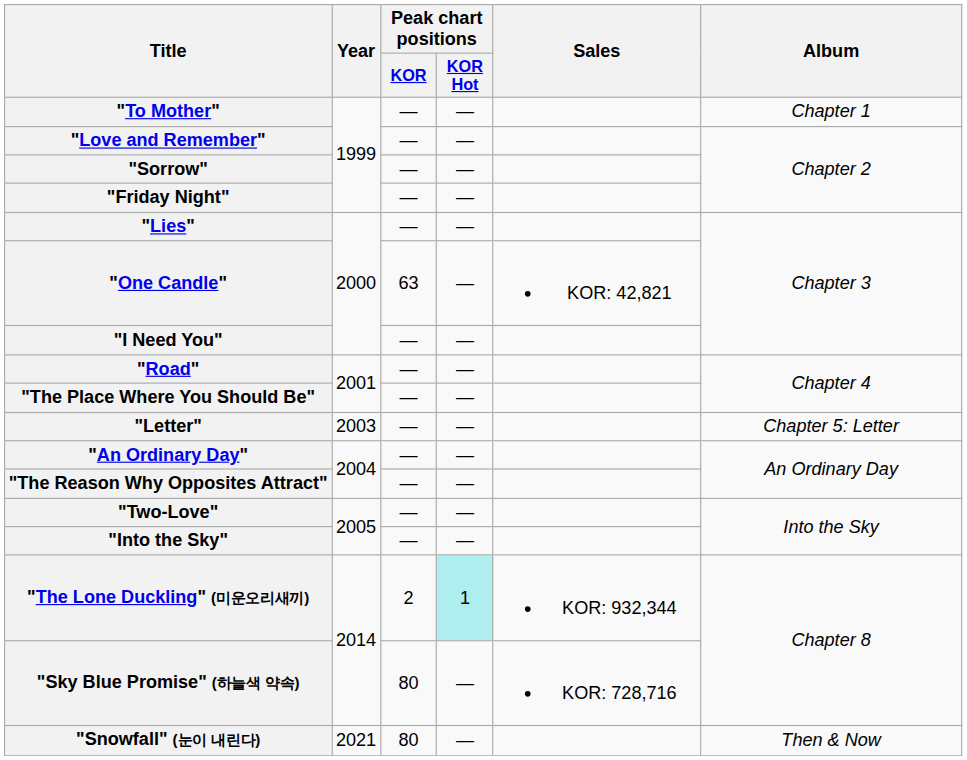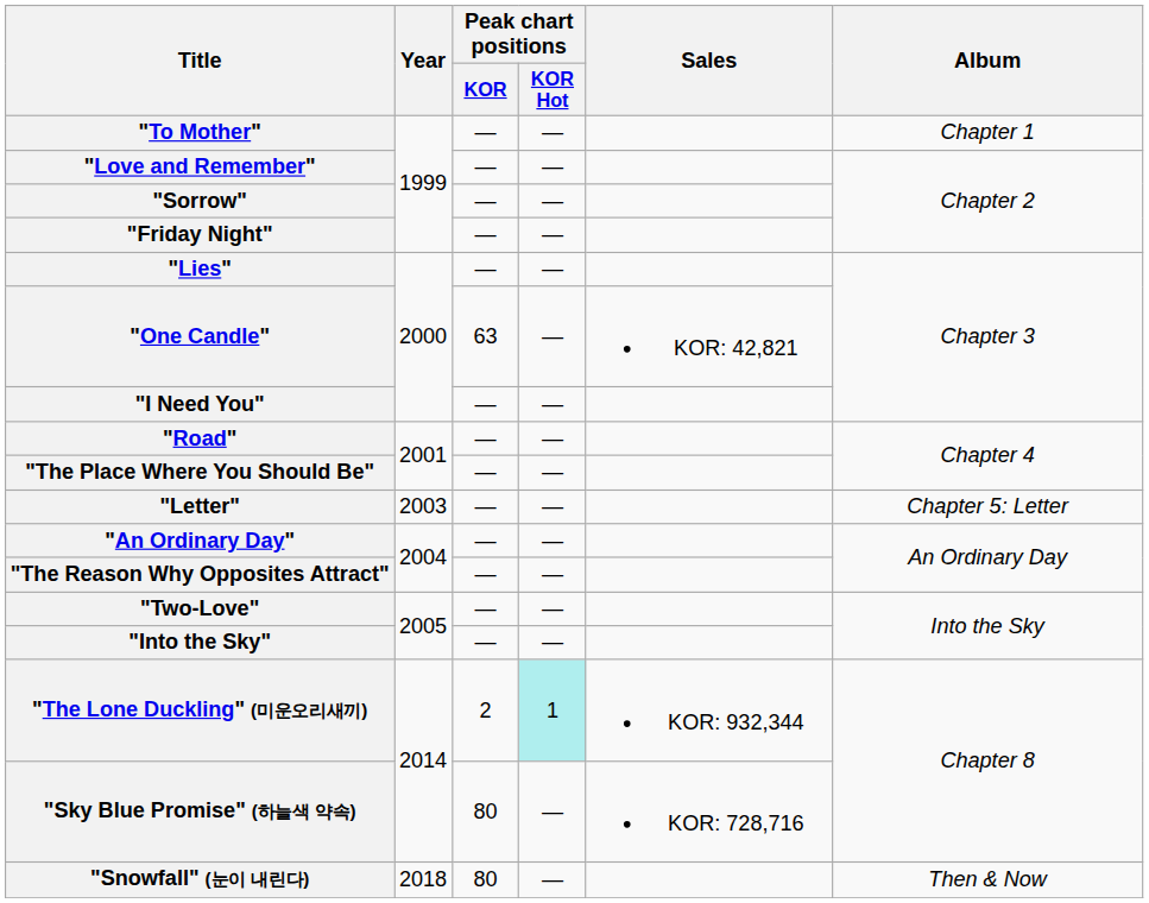 <table class="wikitable plainrowheaders" style="text-align:center;">
 <tr>
 <th rowspan="2" scope="col">Title</th>
 <th rowspan="2">Year</th>
 <th colspan="2" scope="col">Peak chart positions</th>
 <th rowspan="2" scope="col" style="width:11em;">Sales</th>
 <th rowspan="2" style="width:14em;">Album</th>
 </tr>
 <tr>
 <th scope="col" style="width:3em;font-size:90%;"><a href='#'>KOR</a></th>
 <th scope="col" style="width:3em;font-size:90%;"><a href='#'>KOR Hot</a></th>
 </tr>
 <tr>
 <th scope="row">"<a href='#'>To Mother</a>"</th>
 <td rowspan="4">1999</td>
 <td>—</td>
 <td>—</td>
 <td></td>
 <td><em>Chapter 1</em></td>
 </tr>
 <tr>
 <th scope="row">"<a href='#'>Love and Remember</a>"</th>
 <td>—</td>
 <td>—</td>
 <td></td>
 <td rowspan="3"><em>Chapter 2</em></td>
 </tr>
 <tr>
 <th scope="row">"Sorrow"</th>
 <td>—</td>
 <td>—</td>
 <td></td>
 </tr>
 <tr>
 <th scope="row">"Friday Night"</th>
 <td>—</td>
 <td>—</td>
 <td></td>
 </tr>
 <tr>
 <th scope="row">"<a href='#'>Lies</a>"</th>
 <td rowspan="3">2000</td>
 <td>—</td>
 <td>—</td>
 <td></td>
 <td rowspan="3"><em>Chapter 3</em></td>
 </tr>
 <tr>
 <th scope="row">"<a href='#'>One Candle</a>"</th>
 <td>63</td>
 <td>—</td>
 <td><br><ul><li>KOR: 42,821</li></ul></td>
 </tr>
 <tr>
 <th scope="row">"I Need You"</th>
 <td>—</td>
 <td>—</td>
 <td></td>
 </tr>
 <tr>
 <th scope="row">"<a href='#'>Road</a>"</th>
 <td rowspan="2">2001</td>
 <td>—</td>
 <td>—</td>
 <td></td>
 <td rowspan="2"><em>Chapter 4</em></td>
 </tr>
 <tr>
 <th scope="row">"The Place Where You Should Be"</th>
 <td>—</td>
 <td>—</td>
 <td></td>
 </tr>
 <tr>
 <th scope="row">"Letter"</th>
 <td>2003</td>
 <td>—</td>
 <td>—</td>
 <td></td>
 <td><em>Chapter 5: Letter</em></td>
 </tr>
 <tr>
 <th scope="row">"<a href='#'>An Ordinary Day</a>"</th>
 <td rowspan="2">2004</td>
 <td>—</td>
 <td>—</td>
 <td></td>
 <td rowspan="2"><em>An Ordinary Day</em></td>
 </tr>
 <tr>
 <th scope="row">"The Reason Why Opposites Attract"</th>
 <td>—</td>
 <td>—</td>
 <td></td>
 </tr>
 <tr>
 <th scope="row">"Two-Love"</th>
 <td rowspan="2">2005</td>
 <td>—</td>
 <td>—</td>
 <td></td>
 <td rowspan="2"><em>Into the Sky</em></td>
 </tr>
 <tr>
 <th scope="row">"Into the Sky"</th>
 <td>—</td>
 <td>—</td>
 <td></td>
 </tr>
 <tr>
 <th scope="row">"<a href='#'>The Lone Duckling</a>" <small>(미운오리새끼)</small></th>
 <td rowspan="2">2014</td>
 <td>2</td>
 <td style="background: paleturquoise;">1</td>
 <td><br><ul><li>KOR: 932,344</li></ul></td>
 <td rowspan="2"><em>Chapter 8</em></td>
 </tr>
 <tr>
 <th scope="row">"Sky Blue Promise" <small>(하늘색 약속)</small></th>
 <td>80</td>
 <td>—</td>
 <td><br><ul><li>KOR: 728,716</li></ul></td>
 </tr>
 <tr>
 <th scope="row">"Snowfall" <small>(눈이 내린다)</small></th>
-<td>2021</td>
+<td>2018</td>
 <td>80</td>
 <td>—</td>
 <td></td>
 <td><em>Then & Now</em></td>
 </tr>
 <tr>
 </tr>
 </table>
